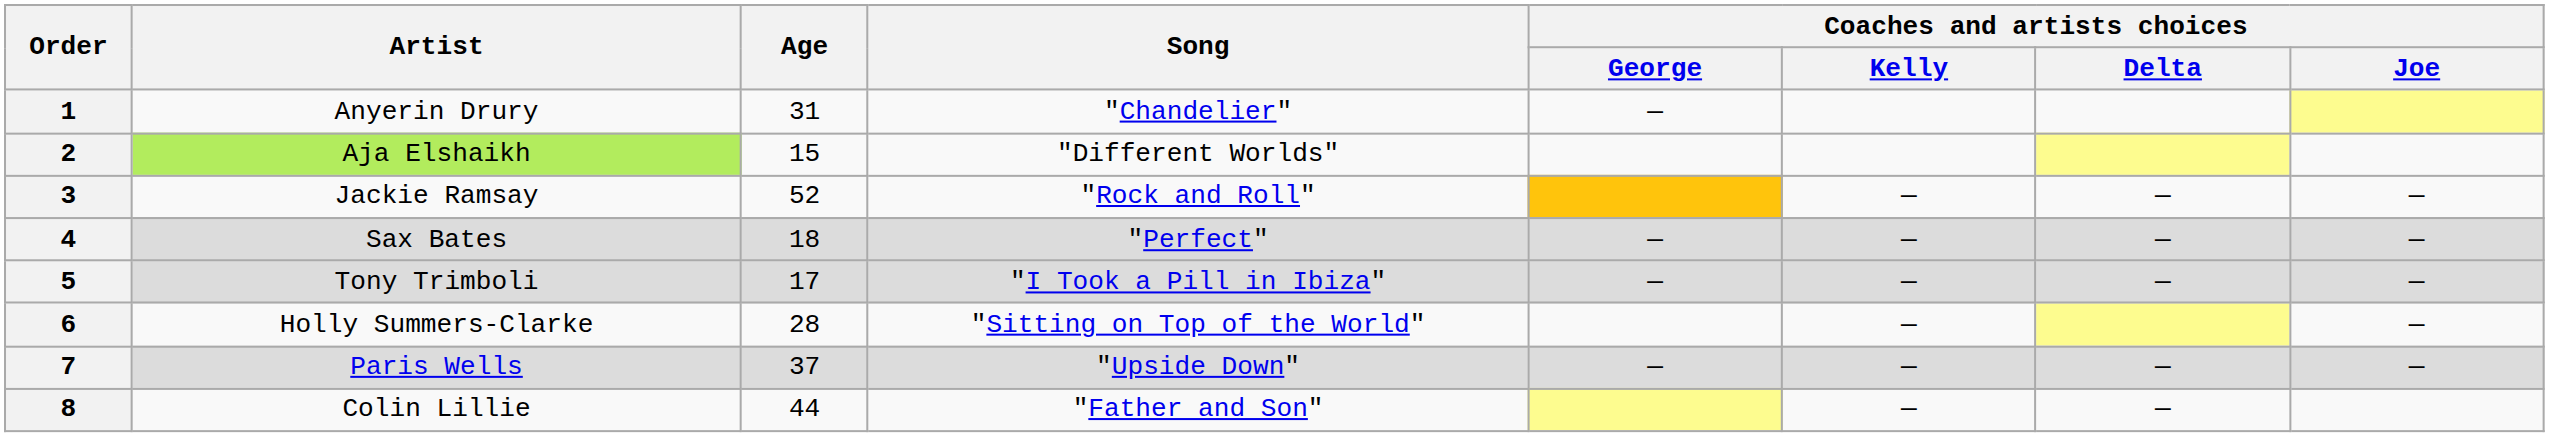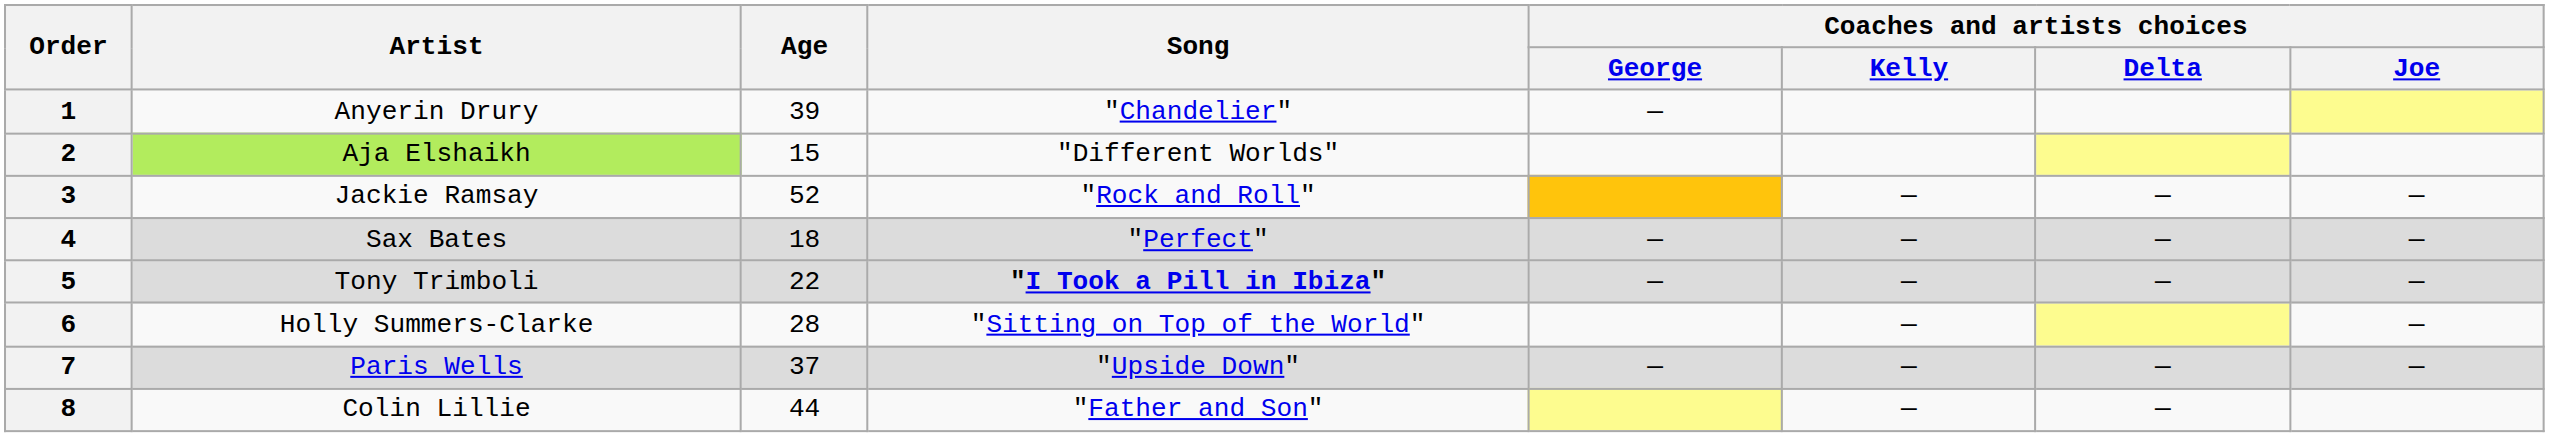 <table class="wikitable" style="text-align:center; width:100%;">
 <tr>
 <th scope="col" rowspan="2" style="width:05%;">Order</th>
 <th scope="col" rowspan="2" style="width:24%;">Artist</th>
 <th scope="col" rowspan="2" style="width:05%;">Age</th>
 <th scope="col" rowspan="2" style="width:26%;">Song</th>
 <th colspan="4" style="width:40%;">Coaches and artists choices</th>
 </tr>
 <tr>
 <th style="width:10%;"><a href='#'>George</a></th>
 <th style="width:10%;"><a href='#'>Kelly</a></th>
 <th style="width:10%;"><a href='#'>Delta</a></th>
 <th style="width:10%;"><a href='#'>Joe</a></th>
 </tr>
 <tr>
 <th>1</th>
 <td>Anyerin Drury</td>
-<td>31</td>
+<td>39</td>
 <td>"<a href='#'>Chandelier</a>"</td>
 <td>—</td>
 <td> <strong></strong> </td>
 <td> <strong></strong> </td>
 <td style="background-color:#FDFC8F;"> <strong></strong> </td>
 </tr>
 <tr>
 <th>2</th>
 <td style="background-color:#B2EC5D;">Aja Elshaikh</td>
 <td>15</td>
 <td>"Different Worlds"</td>
 <td> <strong></strong> </td>
 <td> <strong></strong> </td>
 <td style="background-color:#FDFC8F;"> <strong></strong> </td>
 <td> <strong></strong> </td>
 </tr>
 <tr>
 <th>3</th>
 <td>Jackie Ramsay</td>
 <td>52</td>
 <td>"<a href='#'>Rock and Roll</a>"</td>
 <td style="background-color:#FFC40C;"> <strong></strong> </td>
 <td>—</td>
 <td>—</td>
 <td>—</td>
 </tr>
 <tr>
 <th>4</th>
 <td style="background-color:#DCDCDC;">Sax Bates</td>
 <td style="background-color:#DCDCDC;">18</td>
 <td style="background-color:#DCDCDC;">"<a href='#'>Perfect</a>"</td>
 <td style="background-color:#DCDCDC;">—</td>
 <td style="background-color:#DCDCDC;">—</td>
 <td style="background-color:#DCDCDC;">—</td>
 <td style="background-color:#DCDCDC;">—</td>
 </tr>
 <tr>
 <th>5</th>
 <td style="background-color:#DCDCDC;">Tony Trimboli</td>
-<td style="background-color:#DCDCDC;">17</td>
-<td style="background-color:#DCDCDC;">"<a href='#'>I Took a Pill in Ibiza</a>"</td>
+<td style="background-color:#DCDCDC;">22</td>
+<td style="background-color:#DCDCDC;"><strong>"<a href='#'>I Took a Pill in Ibiza</a>"</strong></td>
 <td style="background-color:#DCDCDC;">—</td>
 <td style="background-color:#DCDCDC;">—</td>
 <td style="background-color:#DCDCDC;">—</td>
 <td style="background-color:#DCDCDC;">—</td>
 </tr>
 <tr>
 <th>6</th>
 <td>Holly Summers-Clarke</td>
 <td>28</td>
 <td>"<a href='#'>Sitting on Top of the World</a>"</td>
 <td> <strong></strong> </td>
 <td>—</td>
 <td style="background-color:#FDFC8F;"> <strong></strong> </td>
 <td>—</td>
 </tr>
 <tr>
 <th>7</th>
 <td style="background-color:#DCDCDC;"><a href='#'>Paris Wells</a></td>
 <td style="background-color:#DCDCDC;">37</td>
 <td style="background-color:#DCDCDC;">"<a href='#'>Upside Down</a>"</td>
 <td style="background-color:#DCDCDC;">—</td>
 <td style="background-color:#DCDCDC;">—</td>
 <td style="background-color:#DCDCDC;">—</td>
 <td style="background-color:#DCDCDC;">—</td>
 </tr>
 <tr>
 <th>8</th>
 <td>Colin Lillie</td>
 <td>44</td>
 <td>"<a href='#'>Father and Son</a>"</td>
 <td style="background-color:#FDFC8F;"> <strong></strong> </td>
 <td>—</td>
 <td>—</td>
 <td> <strong></strong> </td>
 </tr>
 </table>
